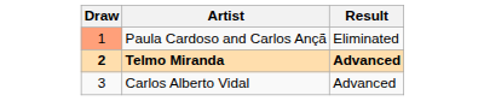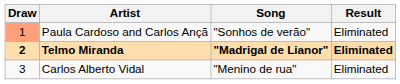 <table class="sortable wikitable" style="margin: 1em auto 1em auto; text-align:center;">
 <tr>
 <th>Draw</th>
 <th>Artist</th>
+<th>Song</th>
 <th>Result</th>
 </tr>
 <tr>
 <td style="background: lightsalmon;">1</td>
 <td align="left">Paula Cardoso and Carlos Ançã</td>
+<td align="left">"Sonhos de verão"</td>
 <td align="left">Eliminated</td>
 </tr>
 <tr style="font-weight:bold; background:#FFDEAD;">
 <td>2</td>
 <td align="left">Telmo Miranda</td>
-<td align="left">Advanced</td>
+<td align="left">"Madrigal de Lianor"</td>
+<td align="left">Eliminated</td>
 </tr>
 <tr>
 <td>3</td>
 <td align="left">Carlos Alberto Vidal</td>
-<td align="left">Advanced</td>
+<td align="left">"Menino de rua"</td>
+<td align="left">Eliminated</td>
 </tr>
 </table>
